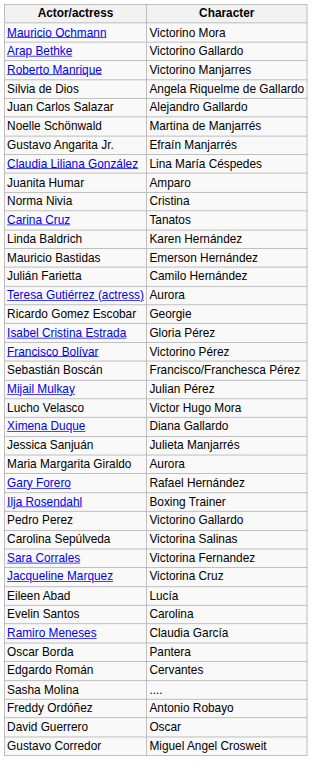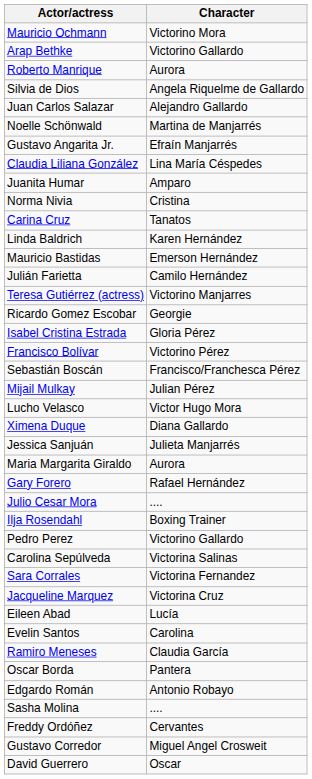 <table class="wikitable">
 <tr>
 <th>Actor/actress</th>
 <th>Character</th>
 </tr>
 <tr>
 <td><a href='#'>Mauricio Ochmann</a></td>
 <td>Victorino Mora</td>
 </tr>
 <tr>
 <td><a href='#'>Arap Bethke</a></td>
 <td>Victorino Gallardo</td>
 </tr>
 <tr>
 <td><a href='#'>Roberto Manrique</a></td>
-<td>Victorino Manjarres</td>
+<td>Aurora</td>
 </tr>
 <tr>
 <td>Silvia de Dios</td>
 <td>Angela Riquelme de Gallardo</td>
 </tr>
 <tr>
 <td>Juan Carlos Salazar</td>
 <td>Alejandro Gallardo</td>
 </tr>
 <tr>
 <td>Noelle Schönwald</td>
 <td>Martina de Manjarrés</td>
 </tr>
 <tr>
 <td>Gustavo Angarita Jr.</td>
 <td>Efraín Manjarrés</td>
 </tr>
 <tr>
 <td><a href='#'>Claudia Liliana González</a></td>
 <td>Lina María Céspedes</td>
 </tr>
 <tr>
 <td>Juanita Humar</td>
 <td>Amparo</td>
 </tr>
 <tr>
 <td>Norma Nivia</td>
 <td>Cristina</td>
 </tr>
 <tr>
 <td><a href='#'>Carina Cruz</a></td>
 <td>Tanatos</td>
 </tr>
 <tr>
 <td>Linda Baldrich</td>
 <td>Karen Hernández</td>
 </tr>
 <tr>
 <td>Mauricio Bastidas</td>
 <td>Emerson Hernández</td>
 </tr>
 <tr>
 <td>Julián Farietta</td>
 <td>Camilo Hernández</td>
 </tr>
 <tr>
 <td><a href='#'>Teresa Gutiérrez (actress)</a></td>
-<td>Aurora</td>
+<td>Victorino Manjarres</td>
 </tr>
 <tr>
 <td>Ricardo Gomez Escobar</td>
 <td>Georgie</td>
 </tr>
 <tr>
 <td><a href='#'>Isabel Cristina Estrada</a></td>
 <td>Gloria Pérez</td>
 </tr>
 <tr>
 <td><a href='#'>Francisco Bolívar</a></td>
 <td>Victorino Pérez</td>
 </tr>
 <tr>
 <td>Sebastián Boscán</td>
 <td>Francisco/Franchesca Pérez</td>
 </tr>
 <tr>
 <td><a href='#'>Mijail Mulkay</a></td>
 <td>Julian Pérez</td>
 </tr>
 <tr>
 <td>Lucho Velasco</td>
 <td>Victor Hugo Mora</td>
 </tr>
 <tr>
 <td><a href='#'>Ximena Duque</a></td>
 <td>Diana Gallardo</td>
 </tr>
 <tr>
 <td>Jessica Sanjuán</td>
 <td>Julieta Manjarrés</td>
 </tr>
 <tr>
 <td>Maria Margarita Giraldo</td>
 <td>Aurora</td>
 </tr>
 <tr>
 <td><a href='#'>Gary Forero</a></td>
 <td>Rafael Hernández</td>
 </tr>
 <tr>
+<td><a href='#'>Julio Cesar Mora</a></td>
+<td>....</td>
+</tr>
+<tr>
 <td><a href='#'>Ilja Rosendahl</a></td>
 <td>Boxing Trainer</td>
 </tr>
 <tr>
 <td>Pedro Perez</td>
 <td>Victorino Gallardo</td>
 </tr>
 <tr>
 <td>Carolina Sepúlveda</td>
 <td>Victorina Salinas</td>
 </tr>
 <tr>
 <td><a href='#'>Sara Corrales</a></td>
 <td>Victorina Fernandez</td>
 </tr>
 <tr>
 <td><a href='#'>Jacqueline Marquez</a></td>
 <td>Victorina Cruz</td>
 </tr>
 <tr>
 <td>Eileen Abad</td>
 <td>Lucía</td>
 </tr>
 <tr>
 <td>Evelin Santos</td>
 <td>Carolina</td>
 </tr>
 <tr>
 <td><a href='#'>Ramiro Meneses</a></td>
 <td>Claudia García</td>
 </tr>
 <tr>
 <td>Oscar Borda</td>
 <td>Pantera</td>
 </tr>
 <tr>
 <td>Edgardo Román</td>
-<td>Cervantes</td>
+<td>Antonio Robayo</td>
 </tr>
 <tr>
 <td>Sasha Molina</td>
 <td>....</td>
 </tr>
 <tr>
 <td>Freddy Ordóñez</td>
-<td>Antonio Robayo</td>
+<td>Cervantes</td>
+</tr>
+<tr>
+<td>Gustavo Corredor</td>
+<td>Miguel Angel Crosweit</td>
 </tr>
 <tr>
 <td>David Guerrero</td>
 <td>Oscar</td>
 </tr>
-<tr>
-<td>Gustavo Corredor</td>
-<td>Miguel Angel Crosweit</td>
-</tr>
 </table>
